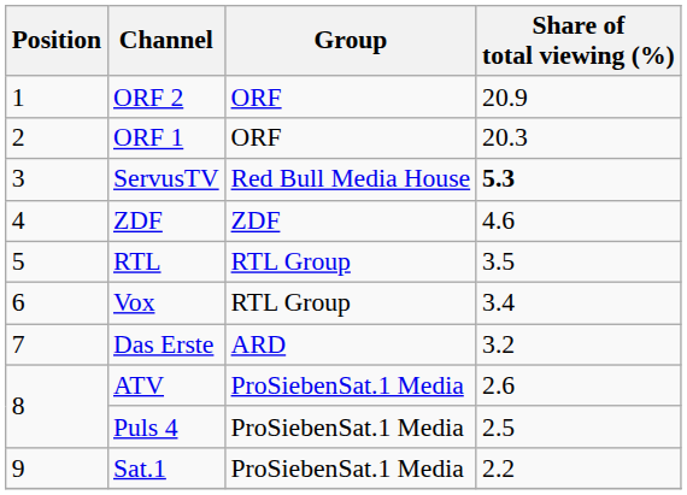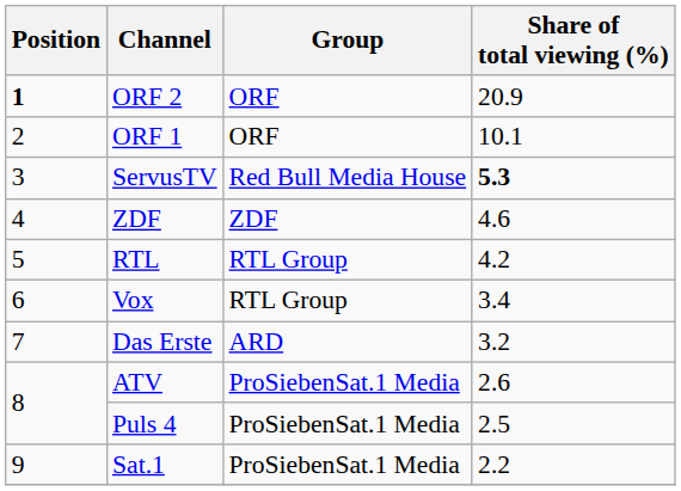 <table class="wikitable sortable" style=>
 <tr>
 <th>Position</th>
 <th>Channel</th>
 <th>Group</th>
 <th>Share of<br>total viewing (%)</th>
 </tr>
 <tr>
-<td>1</td>
+<td><strong>1</strong></td>
 <td><a href='#'>ORF 2</a></td>
 <td><a href='#'>ORF</a></td>
 <td>20.9</td>
 </tr>
 <tr>
 <td>2</td>
 <td><a href='#'>ORF 1</a></td>
 <td>ORF</td>
-<td>20.3</td>
+<td>10.1</td>
 </tr>
 <tr>
 <td>3</td>
 <td><a href='#'>ServusTV</a></td>
 <td><a href='#'>Red Bull Media House</a></td>
 <td><strong>5.3</strong></td>
 </tr>
 <tr>
 <td>4</td>
 <td><a href='#'>ZDF</a></td>
 <td><a href='#'>ZDF</a></td>
 <td>4.6</td>
 </tr>
 <tr>
 <td>5</td>
 <td><a href='#'>RTL</a></td>
 <td><a href='#'>RTL Group</a></td>
-<td>3.5</td>
+<td>4.2</td>
 </tr>
 <tr>
 <td>6</td>
 <td><a href='#'>Vox</a></td>
 <td>RTL Group</td>
 <td>3.4</td>
 </tr>
 <tr>
 <td>7</td>
 <td><a href='#'>Das Erste</a></td>
 <td><a href='#'>ARD</a></td>
 <td>3.2</td>
 </tr>
 <tr>
 <td rowspan="2">8</td>
 <td><a href='#'>ATV</a></td>
 <td><a href='#'>ProSiebenSat.1 Media</a></td>
 <td>2.6</td>
 </tr>
 <tr>
 <td><a href='#'>Puls 4</a></td>
 <td>ProSiebenSat.1 Media</td>
 <td>2.5</td>
 </tr>
 <tr>
 <td>9</td>
 <td><a href='#'>Sat.1</a></td>
 <td>ProSiebenSat.1 Media</td>
 <td>2.2</td>
 </tr>
 <tr>
 </tr>
 </table>
